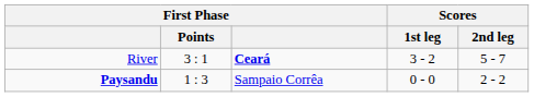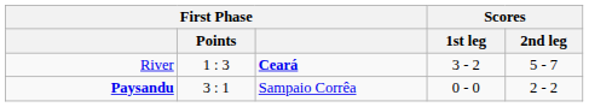 <table class="wikitable" style="text-align:center;">
 <tr>
 <th colspan=3>First Phase</th>
 <th colspan=3>Scores</th>
 </tr>
 <tr>
 <th width="175"></th>
 <th width="75">Points</th>
 <th width="175"></th>
 <th width="75">1st leg</th>
 <th width="75">2nd leg</th>
 </tr>
 <tr>
 <td align=right><a href='#'>River</a></td>
-<td>3 : 1</td>
+<td>1 : 3</td>
 <td align=left><strong><a href='#'>Ceará</a></strong></td>
 <td>3 - 2</td>
 <td>5 - 7</td>
 </tr>
 <tr>
 <td align=right><strong><a href='#'>Paysandu</a></strong></td>
-<td>1 : 3</td>
+<td>3 : 1</td>
 <td align=left><a href='#'>Sampaio Corrêa</a></td>
 <td>0 - 0</td>
 <td>2 - 2</td>
 </tr>
 </table>
